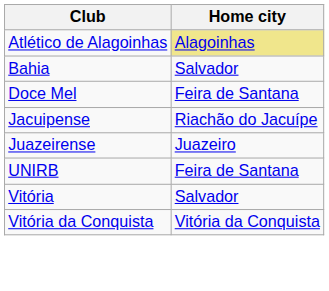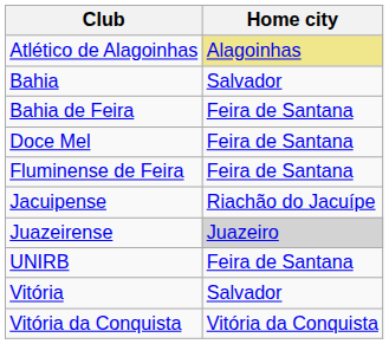 <table class="wikitable">
 <tr>
 <th>Club</th>
 <th>Home city</th>
 </tr>
 <tr>
 <td><a href='#'>Atlético de Alagoinhas</a></td>
 <td style="background: khaki;"><a href='#'>Alagoinhas</a></td>
 </tr>
 <tr>
 <td><a href='#'>Bahia</a></td>
 <td><a href='#'>Salvador</a></td>
 </tr>
 <tr>
+<td><a href='#'>Bahia de Feira</a></td>
+<td><a href='#'>Feira de Santana</a></td>
+</tr>
+<tr>
 <td><a href='#'>Doce Mel</a></td>
+<td><a href='#'>Feira de Santana</a></td>
+</tr>
+<tr>
+<td><a href='#'>Fluminense de Feira</a></td>
 <td><a href='#'>Feira de Santana</a></td>
 </tr>
 <tr>
 <td><a href='#'>Jacuipense</a></td>
 <td><a href='#'>Riachão do Jacuípe</a></td>
 </tr>
 <tr>
 <td><a href='#'>Juazeirense</a></td>
-<td><a href='#'>Juazeiro</a></td>
+<td style="background: lightgrey;"><a href='#'>Juazeiro</a></td>
 </tr>
 <tr>
 <td><a href='#'>UNIRB</a></td>
 <td><a href='#'>Feira de Santana</a></td>
 </tr>
 <tr>
 <td><a href='#'>Vitória</a></td>
 <td><a href='#'>Salvador</a></td>
 </tr>
 <tr>
 <td><a href='#'>Vitória da Conquista</a></td>
 <td><a href='#'>Vitória da Conquista</a></td>
 </tr>
 </table>
